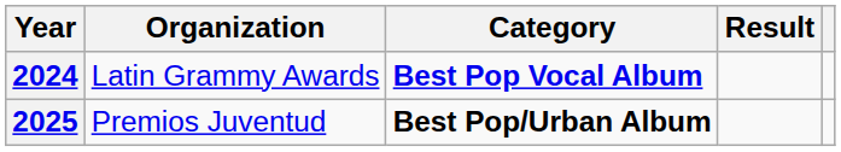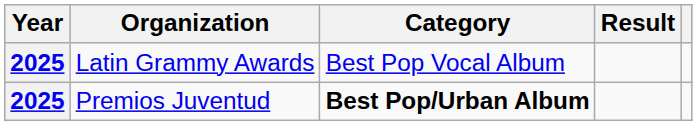 <table class="wikitable plainrowheaders">
 <tr>
 <th scope="col">Year</th>
 <th scope="col">Organization</th>
 <th scope="col">Category</th>
 <th scope="col">Result</th>
 <th scope="col" class="unsortable"></th>
 </tr>
 <tr>
-<th scope="row"><a href='#'>2024</a></th>
+<th scope="row"><a href='#'>2025</a></th>
 <td><a href='#'>Latin Grammy Awards</a></td>
-<td><strong><a href='#'>Best Pop Vocal Album</a></strong></td>
+<td><a href='#'>Best Pop Vocal Album</a></td>
 <td></td>
 <td style="text-align:center"></td>
 </tr>
 <tr>
 <th scope="row"><a href='#'>2025</a></th>
 <td><a href='#'>Premios Juventud</a></td>
 <td><strong>Best Pop/Urban Album</strong></td>
 <td></td>
 <td style="text-align:center;"></td>
 </tr>
 </table>
